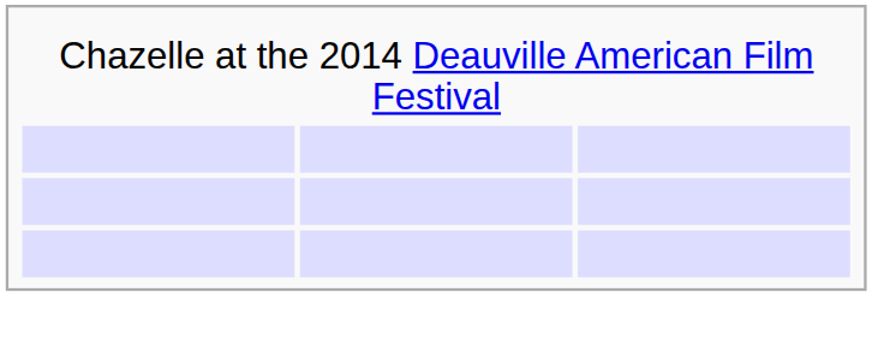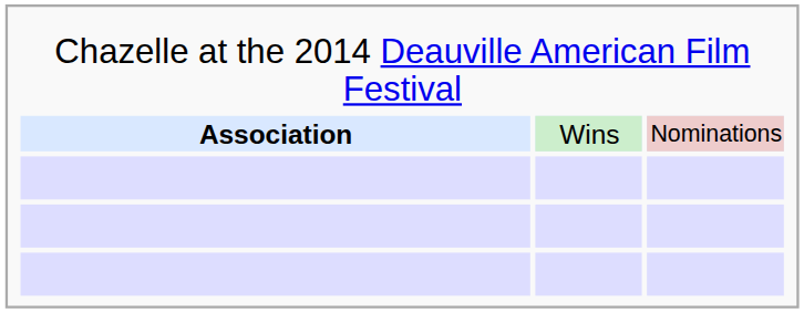 <table class="infobox" style="width: 23em; text-align: left; font-size: 85%; vertical-align: middle;">
 <tr>
 <td colspan="3" style="text-align:center;"></td>
 </tr>
 <tr>
 <td colspan="3" style="text-align:center;">Chazelle at the 2014 <a href='#'>Deauville American Film Festival</a></td>
+</tr>
+<tr style="text-align:center;" bgcolor="#d9e8ff">
+<th style="font-size:8pt; vertical-align: middle;">Association</th>
+<td width="40" style="background:#cceecc; font-size:8pt; vertical-align: middle;">Wins</td>
+<td width="40" style="background:#eecccc; font-size:7pt; vertical-align: middle;">Nominations</td>
 </tr>
 <tr bgcolor=#ddddff>
 <td align="center"><br></td>
 <td></td>
 <td></td>
 </tr>
 <tr bgcolor=#ddddff>
 <td align="center"><br></td>
 <td></td>
 <td></td>
 </tr>
 <tr bgcolor=#ddddff>
 <td align="center"><br></td>
 <td></td>
 <td></td>
 </tr>
 </table>
